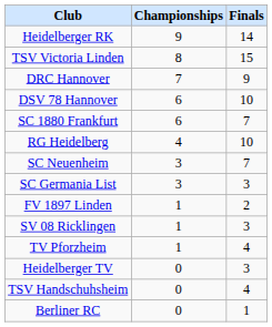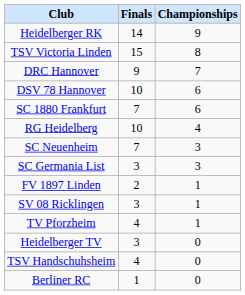 <table class="wikitable">
 <tr align="center" bgcolor="#D0E6FF">
 <td><strong>Club</strong></td>
+<td><strong>Finals</strong></td>
 <td><strong>Championships</strong></td>
-<td><strong>Finals</strong></td>
 </tr>
 <tr align="center">
 <td><a href='#'>Heidelberger RK</a></td>
+<td>14</td>
 <td>9</td>
-<td>14</td>
 </tr>
 <tr align="center">
 <td><a href='#'>TSV Victoria Linden</a></td>
+<td>15</td>
 <td>8</td>
-<td>15</td>
 </tr>
 <tr align="center">
 <td><a href='#'>DRC Hannover</a></td>
+<td>9</td>
 <td>7</td>
-<td>9</td>
 </tr>
 <tr align="center">
 <td><a href='#'>DSV 78 Hannover</a></td>
+<td>10</td>
 <td>6</td>
-<td>10</td>
 </tr>
 <tr align="center">
 <td><a href='#'>SC 1880 Frankfurt</a></td>
+<td>7</td>
 <td>6</td>
-<td>7</td>
 </tr>
 <tr align="center">
 <td><a href='#'>RG Heidelberg</a></td>
+<td>10</td>
 <td>4</td>
-<td>10</td>
 </tr>
 <tr align="center">
 <td><a href='#'>SC Neuenheim</a></td>
+<td>7</td>
 <td>3</td>
-<td>7</td>
 </tr>
 <tr align="center">
 <td><a href='#'>SC Germania List</a></td>
 <td>3</td>
 <td>3</td>
 </tr>
 <tr align="center">
 <td><a href='#'>FV 1897 Linden</a></td>
+<td>2</td>
 <td>1</td>
-<td>2</td>
 </tr>
 <tr align="center">
 <td><a href='#'>SV 08 Ricklingen</a></td>
+<td>3</td>
 <td>1</td>
-<td>3</td>
 </tr>
 <tr align="center">
 <td><a href='#'>TV Pforzheim</a></td>
+<td>4</td>
 <td>1</td>
-<td>4</td>
 </tr>
 <tr align="center">
 <td><a href='#'>Heidelberger TV</a></td>
+<td>3</td>
 <td>0</td>
-<td>3</td>
 </tr>
 <tr align="center">
 <td><a href='#'>TSV Handschuhsheim</a></td>
+<td>4</td>
 <td>0</td>
-<td>4</td>
 </tr>
 <tr align="center">
 <td><a href='#'>Berliner RC</a></td>
+<td>1</td>
 <td>0</td>
-<td>1</td>
 </tr>
 </table>
